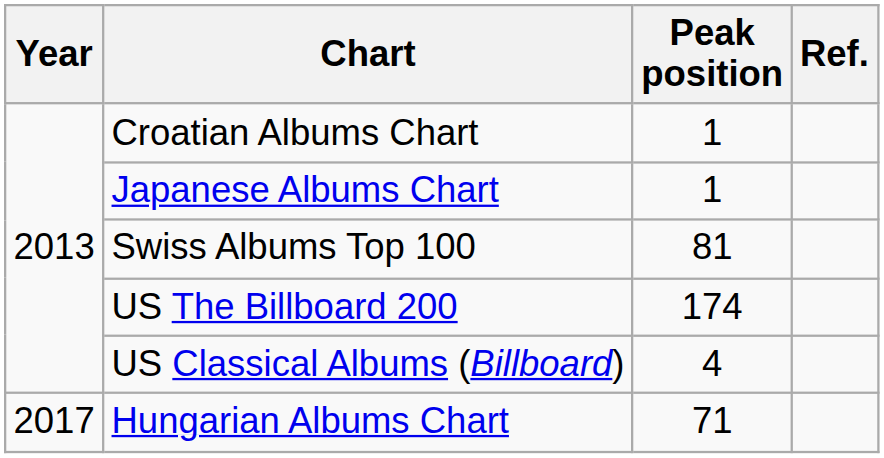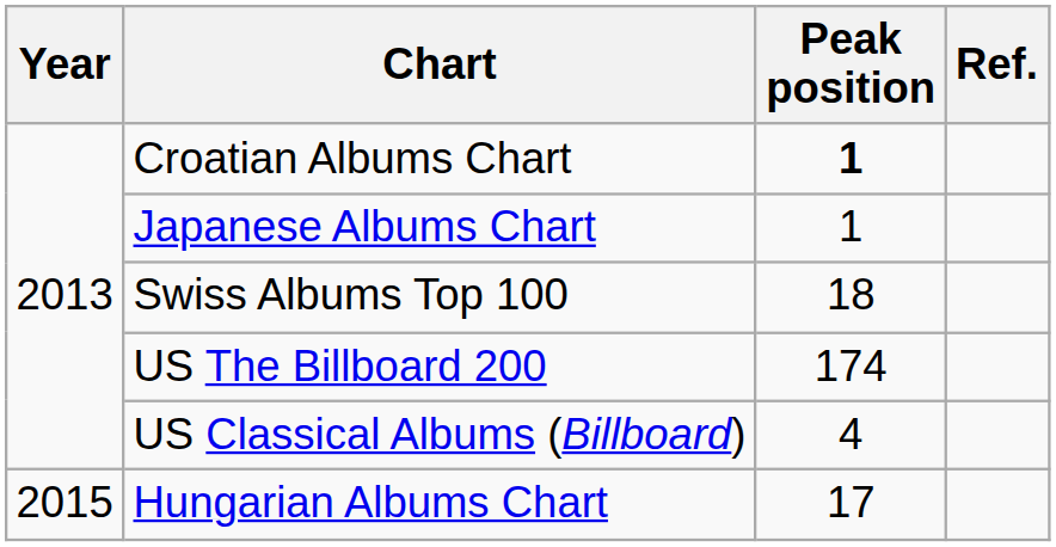 <table class="wikitable">
 <tr>
 <th>Year</th>
 <th>Chart</th>
 <th>Peak<br>position</th>
 <th>Ref.</th>
 </tr>
 <tr>
 <td rowspan=5>2013</td>
 <td>Croatian Albums Chart</td>
-<td style="text-align:center;">1</td>
+<td style="text-align:center;"><strong>1</strong></td>
 <td></td>
 </tr>
 <tr>
 <td><a href='#'>Japanese Albums Chart</a></td>
 <td style="text-align:center;">1</td>
 <td></td>
 </tr>
 <tr>
 <td>Swiss Albums Top 100</td>
-<td style="text-align:center;">81</td>
+<td style="text-align:center;">18</td>
 <td></td>
 </tr>
 <tr>
 <td>US <a href='#'>The Billboard 200</a></td>
 <td style="text-align:center;">174</td>
 <td></td>
 </tr>
 <tr>
 <td>US <a href='#'>Classical Albums</a> (<em><a href='#'>Billboard</a></em>)</td>
 <td style="text-align:center;">4</td>
 <td></td>
 </tr>
 <tr>
-<td>2017</td>
+<td>2015</td>
 <td><a href='#'>Hungarian Albums Chart</a></td>
-<td align="center">71</td>
+<td align="center">17</td>
 <td></td>
 </tr>
 </table>
